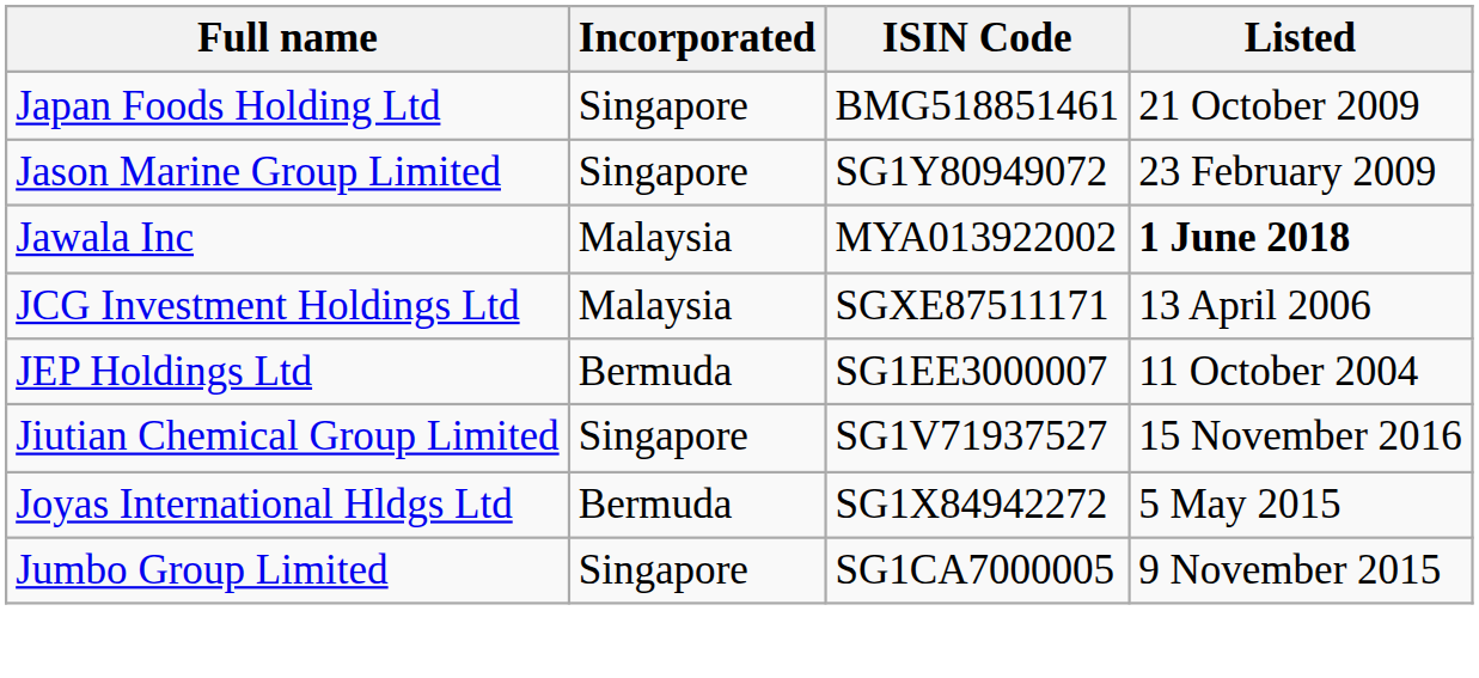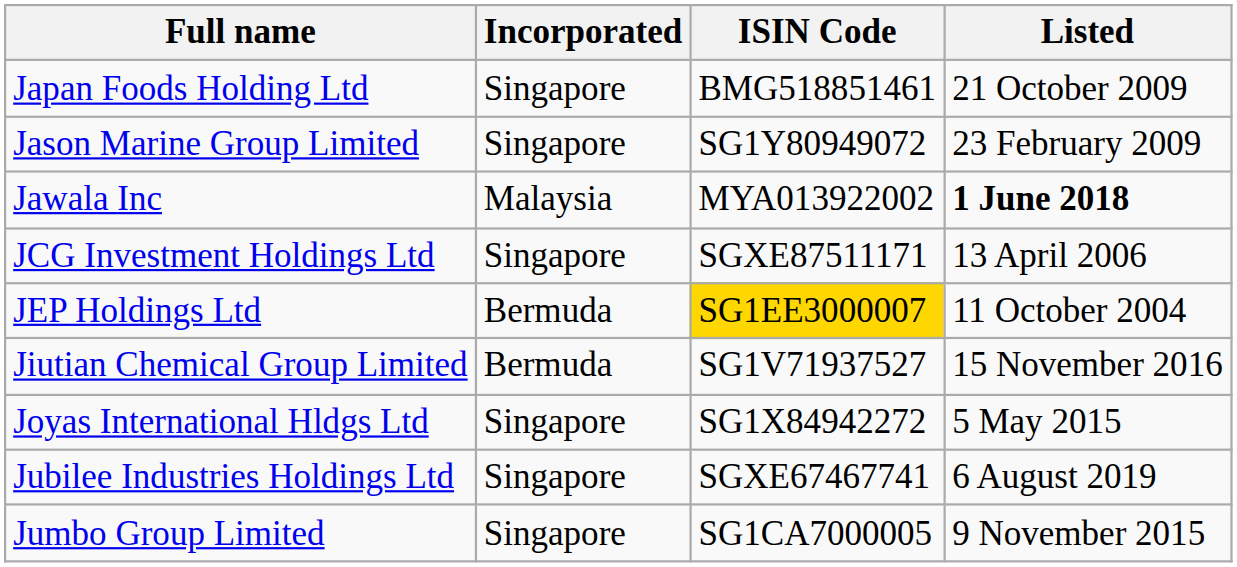 <table class="wikitable">
 <tr>
 <th>Full name</th>
 <th>Incorporated</th>
 <th>ISIN Code</th>
 <th>Listed</th>
 </tr>
 <tr>
 <td><a href='#'>Japan Foods Holding Ltd</a></td>
 <td>Singapore</td>
 <td>BMG518851461</td>
 <td>21 October 2009</td>
 </tr>
 <tr>
 <td><a href='#'>Jason Marine Group Limited</a></td>
 <td>Singapore</td>
 <td>SG1Y80949072</td>
 <td>23 February 2009</td>
 </tr>
 <tr>
 <td><a href='#'>Jawala Inc</a></td>
 <td>Malaysia</td>
 <td>MYA013922002</td>
 <td><strong>1 June 2018</strong></td>
 </tr>
 <tr>
 <td><a href='#'>JCG Investment Holdings Ltd</a></td>
-<td>Malaysia</td>
+<td>Singapore</td>
 <td>SGXE87511171</td>
 <td>13 April 2006</td>
 </tr>
 <tr>
 <td><a href='#'>JEP Holdings Ltd</a></td>
 <td>Bermuda</td>
-<td>SG1EE3000007</td>
+<td style="background: gold;">SG1EE3000007</td>
 <td>11 October 2004</td>
 </tr>
 <tr>
 <td><a href='#'>Jiutian Chemical Group Limited</a></td>
-<td>Singapore</td>
+<td>Bermuda</td>
 <td>SG1V71937527</td>
 <td>15 November 2016</td>
 </tr>
 <tr>
 <td><a href='#'>Joyas International Hldgs Ltd</a></td>
-<td>Bermuda</td>
+<td>Singapore</td>
 <td>SG1X84942272</td>
 <td>5 May 2015</td>
+</tr>
+<tr>
+<td><a href='#'>Jubilee Industries Holdings Ltd</a></td>
+<td>Singapore</td>
+<td>SGXE67467741</td>
+<td>6 August 2019</td>
 </tr>
 <tr>
 <td><a href='#'>Jumbo Group Limited</a></td>
 <td>Singapore</td>
 <td>SG1CA7000005</td>
 <td>9 November 2015</td>
 </tr>
 </table>
